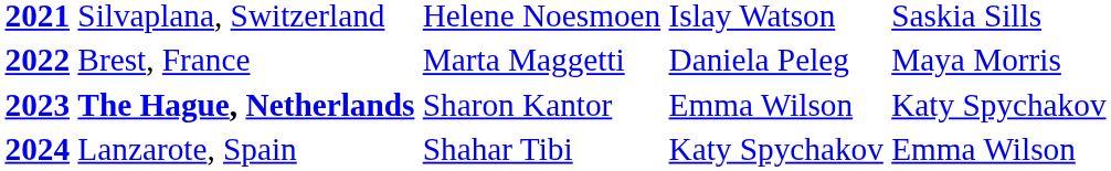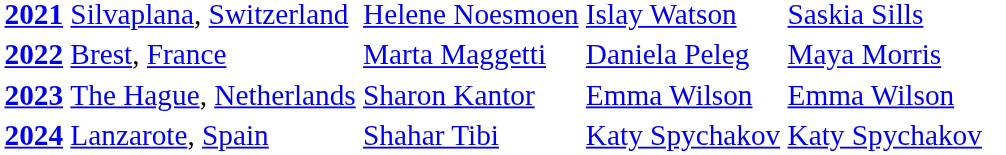 <table>
 <tr>
 <th><a href='#'>2021</a></th>
 <td> <a href='#'>Silvaplana</a>, <a href='#'>Switzerland</a></td>
 <td> <a href='#'>Helene Noesmoen</a></td>
 <td> <a href='#'>Islay Watson</a></td>
 <td> <a href='#'>Saskia Sills</a></td>
 </tr>
 <tr>
 <th><a href='#'>2022</a></th>
 <td> <a href='#'>Brest</a>, <a href='#'>France</a></td>
 <td> <a href='#'>Marta Maggetti</a></td>
 <td> <a href='#'>Daniela Peleg</a></td>
 <td> <a href='#'>Maya Morris</a></td>
 </tr>
 <tr>
 <th><a href='#'>2023</a></th>
-<td><strong> <a href='#'>The Hague</a>, <a href='#'>Netherlands</a></strong></td>
+<td> <a href='#'>The Hague</a>, <a href='#'>Netherlands</a></td>
 <td> <a href='#'>Sharon Kantor</a></td>
 <td> <a href='#'>Emma Wilson</a></td>
-<td> <a href='#'>Katy Spychakov</a></td>
+<td> <a href='#'>Emma Wilson</a></td>
 </tr>
 <tr>
 <th><a href='#'>2024</a></th>
 <td> <a href='#'>Lanzarote</a>, <a href='#'>Spain</a></td>
 <td> <a href='#'>Shahar Tibi</a></td>
 <td> <a href='#'>Katy Spychakov</a></td>
-<td> <a href='#'>Emma Wilson</a></td>
+<td> <a href='#'>Katy Spychakov</a></td>
 </tr>
 </table>
